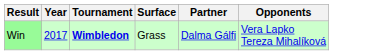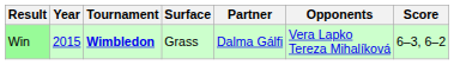 <table class="sortable wikitable">
 <tr>
 <th>Result</th>
 <th>Year</th>
 <th>Tournament</th>
 <th>Surface</th>
 <th>Partner</th>
 <th>Opponents</th>
+<th>Score</th>
 </tr>
 <tr bgcolor=CCFFCC>
 <td style="background:#98fb98;">Win</td>
-<td><a href='#'>2017</a></td>
+<td><a href='#'>2015</a></td>
 <td><strong><a href='#'>Wimbledon</a></strong></td>
 <td>Grass</td>
 <td> <a href='#'>Dalma Gálfi</a></td>
 <td> <a href='#'>Vera Lapko</a> <br>  <a href='#'>Tereza Mihalíková</a></td>
+<td>6–3, 6–2</td>
 </tr>
 </table>
